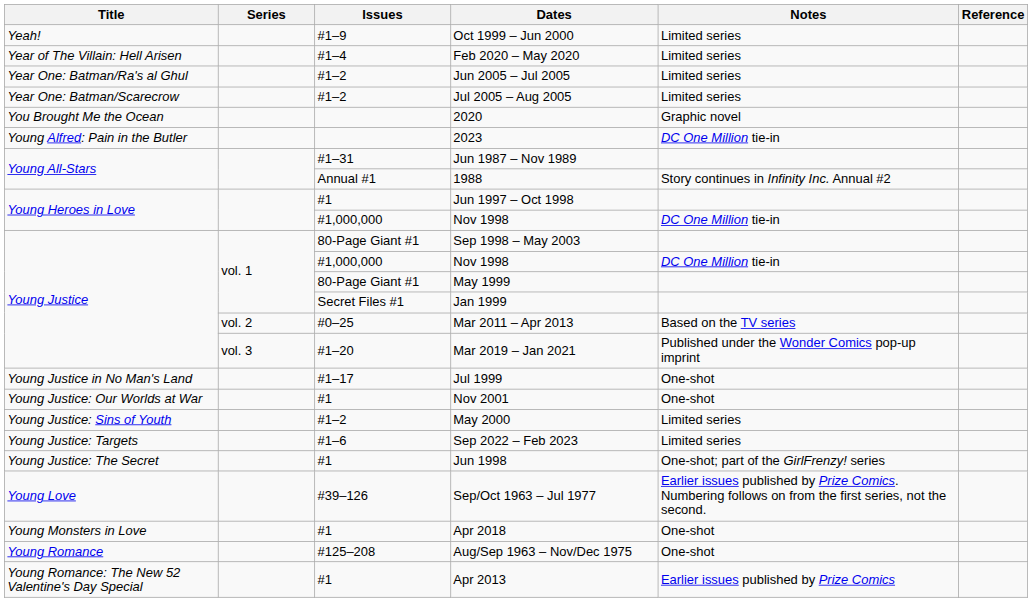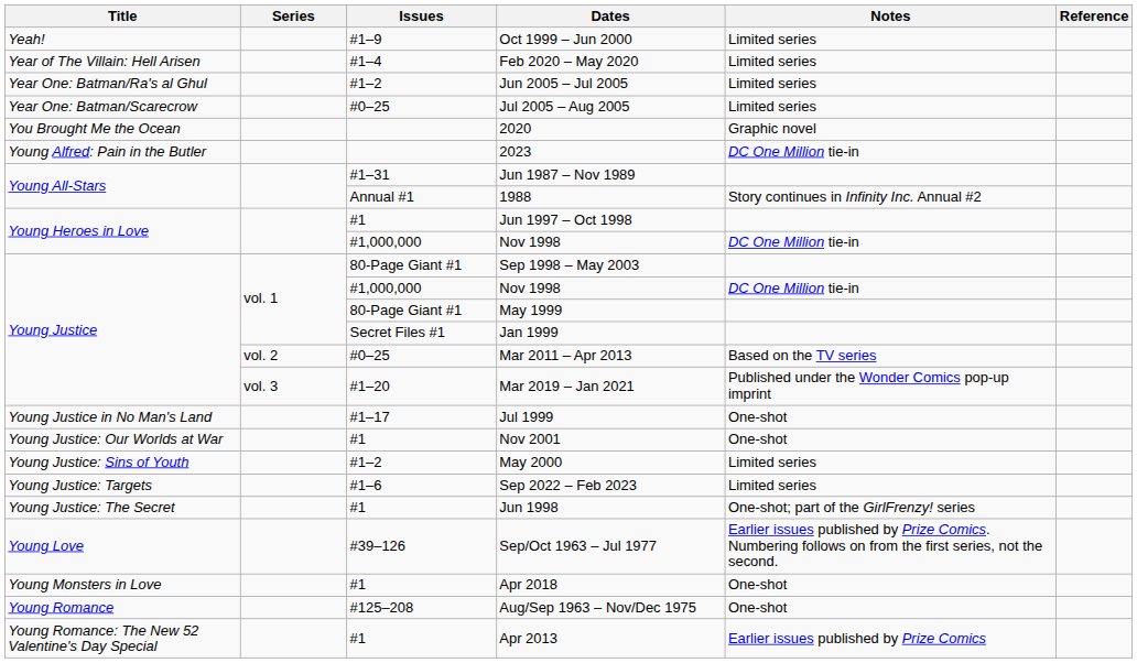 <table class="wikitable" style="width:100%;">
 <tr>
 <th width=22%>Title</th>
 <th width=10%>Series</th>
 <th width=14%>Issues</th>
 <th width=22%>Dates</th>
 <th width=32%>Notes</th>
 <th>Reference</th>
 </tr>
 <tr>
 <td><em>Yeah!</em></td>
 <td></td>
 <td>#1–9</td>
 <td>Oct 1999 – Jun 2000</td>
 <td>Limited series</td>
 <td></td>
 </tr>
 <tr>
 <td><em>Year of The Villain: Hell Arisen</em></td>
 <td></td>
 <td>#1–4</td>
 <td>Feb 2020 – May 2020</td>
 <td>Limited series</td>
 <td></td>
 </tr>
 <tr>
 <td><em>Year One: Batman/Ra's al Ghul</em></td>
 <td></td>
 <td>#1–2</td>
 <td>Jun 2005 – Jul 2005</td>
 <td>Limited series</td>
 <td></td>
 </tr>
 <tr>
 <td><em>Year One: Batman/Scarecrow</em></td>
 <td></td>
-<td>#1–2</td>
+<td>#0–25</td>
 <td>Jul 2005 – Aug 2005</td>
 <td>Limited series</td>
 <td></td>
 </tr>
 <tr>
 <td><em>You Brought Me the Ocean</em></td>
 <td></td>
 <td></td>
 <td>2020</td>
 <td>Graphic novel</td>
 <td></td>
 </tr>
 <tr>
 <td><em>Young <a href='#'>Alfred</a>: Pain in the Butler</em></td>
 <td></td>
 <td></td>
 <td>2023</td>
 <td><em><a href='#'>DC One Million</a></em> tie-in</td>
 <td></td>
 </tr>
 <tr>
 <td rowspan="2"><em><a href='#'>Young All-Stars</a></em></td>
 <td rowspan="2"></td>
 <td>#1–31</td>
 <td>Jun 1987 – Nov 1989</td>
 <td></td>
 <td></td>
 </tr>
 <tr>
 <td>Annual #1</td>
 <td>1988</td>
 <td>Story continues in <em>Infinity Inc.</em> Annual #2</td>
 <td></td>
 </tr>
 <tr>
 <td rowspan="2"><em><a href='#'>Young Heroes in Love</a></em></td>
 <td rowspan="2"></td>
 <td>#1</td>
 <td>Jun 1997 – Oct 1998</td>
 <td></td>
 <td></td>
 </tr>
 <tr>
 <td>#1,000,000</td>
 <td>Nov 1998</td>
 <td><em><a href='#'>DC One Million</a></em> tie-in</td>
 <td></td>
 </tr>
 <tr>
 <td rowspan="6"><em><a href='#'>Young Justice</a></em></td>
 <td rowspan="4">vol. 1</td>
 <td>80-Page Giant #1</td>
 <td>Sep 1998 – May 2003</td>
 <td></td>
 <td></td>
 </tr>
 <tr>
 <td>#1,000,000</td>
 <td>Nov 1998</td>
 <td><em><a href='#'>DC One Million</a></em> tie-in</td>
 <td></td>
 </tr>
 <tr>
 <td>80-Page Giant #1</td>
 <td>May 1999</td>
 <td></td>
 <td></td>
 </tr>
 <tr>
 <td>Secret Files #1</td>
 <td>Jan 1999</td>
 <td></td>
 <td></td>
 </tr>
 <tr>
 <td>vol. 2</td>
 <td>#0–25</td>
 <td>Mar 2011 – Apr 2013</td>
 <td>Based on the <a href='#'>TV series</a></td>
 <td></td>
 </tr>
 <tr>
 <td>vol. 3</td>
 <td>#1–20</td>
 <td>Mar 2019 – Jan 2021</td>
 <td>Published under the <a href='#'>Wonder Comics</a> pop-up imprint</td>
 <td></td>
 </tr>
 <tr>
 <td><em>Young Justice in No Man's Land</em></td>
 <td></td>
 <td>#1–17</td>
 <td>Jul 1999</td>
 <td>One-shot</td>
 <td></td>
 </tr>
 <tr>
 <td><em>Young Justice: Our Worlds at War</em></td>
 <td></td>
 <td>#1</td>
 <td>Nov 2001</td>
 <td>One-shot</td>
 <td></td>
 </tr>
 <tr>
 <td><em>Young Justice: <a href='#'>Sins of Youth</a></em></td>
 <td></td>
 <td>#1–2</td>
 <td>May 2000</td>
 <td>Limited series</td>
 <td></td>
 </tr>
 <tr>
 <td><em>Young Justice: Targets</em></td>
 <td></td>
 <td>#1–6</td>
 <td>Sep 2022 – Feb 2023</td>
 <td>Limited series</td>
 <td></td>
 </tr>
 <tr>
 <td><em>Young Justice: The Secret</em></td>
 <td></td>
 <td>#1</td>
 <td>Jun 1998</td>
 <td>One-shot; part of the <em>GirlFrenzy!</em> series</td>
 <td></td>
 </tr>
 <tr>
 <td><span><em><a href='#'>Young Love</a></em></span></td>
 <td></td>
 <td>#39–126</td>
 <td>Sep/Oct 1963 – Jul 1977</td>
 <td><a href='#'>Earlier issues</a> published by <em><a href='#'>Prize Comics</a></em>.<br>Numbering follows on from the first series, not the second.</td>
 <td></td>
 </tr>
 <tr>
 <td><em>Young Monsters in Love</em></td>
 <td></td>
 <td>#1</td>
 <td>Apr 2018</td>
 <td>One-shot</td>
 <td></td>
 </tr>
 <tr>
 <td><span><em><a href='#'>Young Romance</a></em></span></td>
 <td></td>
 <td>#125–208</td>
 <td>Aug/Sep 1963 – Nov/Dec 1975</td>
 <td>One-shot</td>
 <td></td>
 </tr>
 <tr>
 <td><em>Young Romance: The New 52 Valentine's Day Special</em></td>
 <td></td>
 <td>#1</td>
 <td>Apr 2013</td>
 <td><a href='#'>Earlier issues</a> published by <em><a href='#'>Prize Comics</a></em></td>
 <td></td>
 </tr>
 </table>
